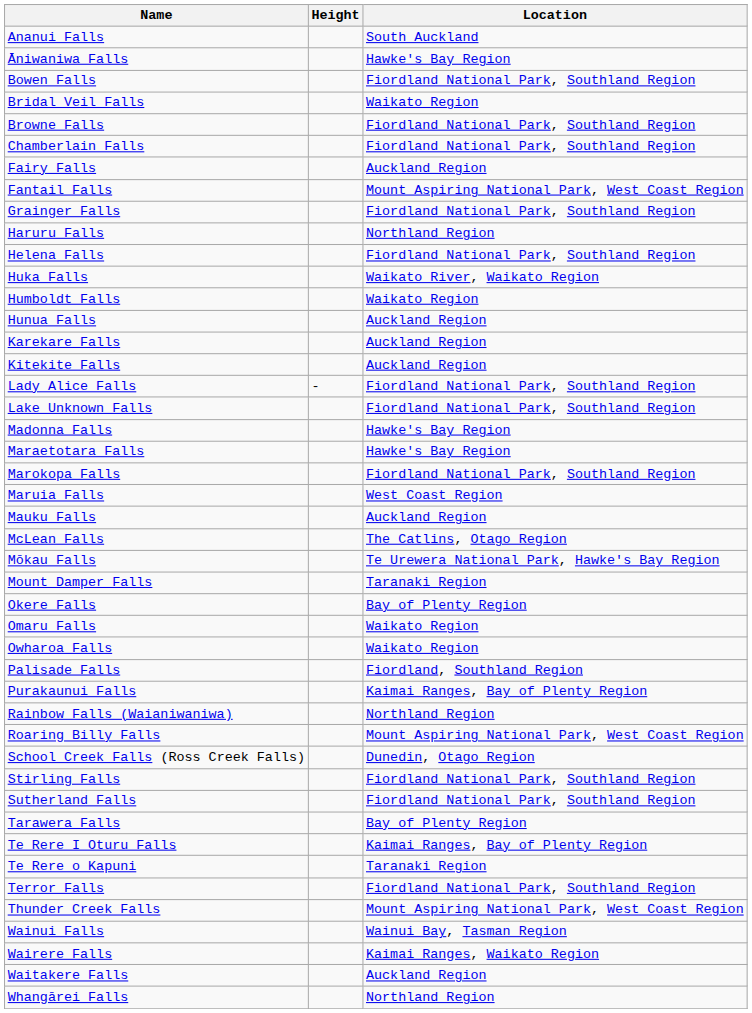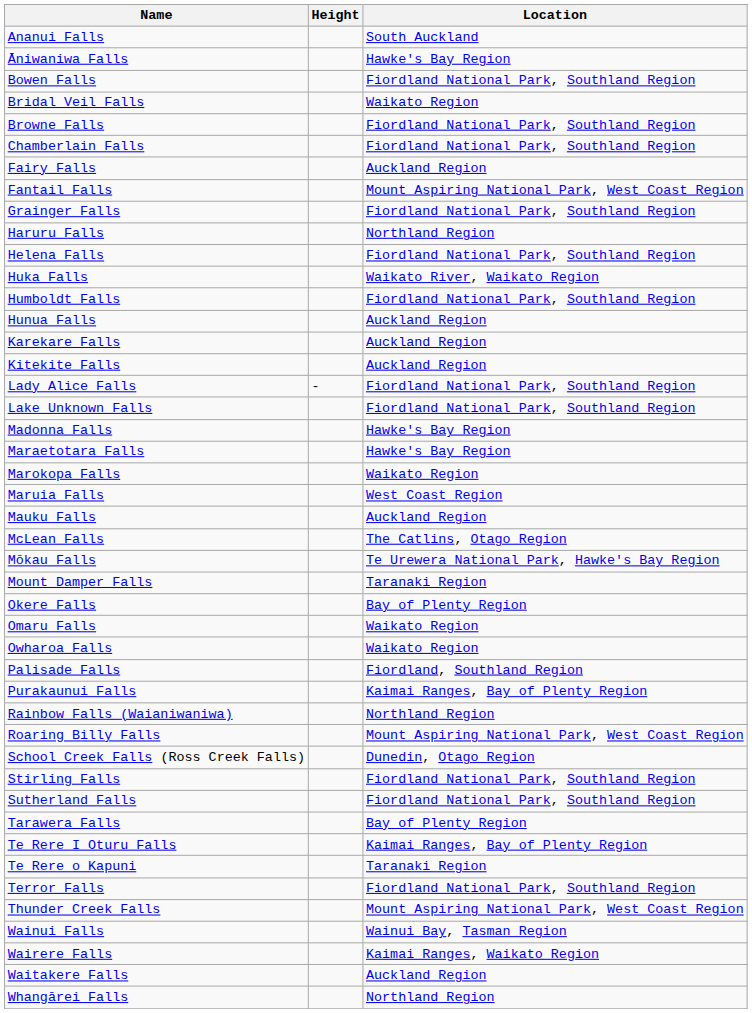 <table class="wikitable sortable">
 <tr>
 <th>Name</th>
 <th data-sort-type="number">Height</th>
 <th>Location</th>
 </tr>
 <tr>
 <td><a href='#'>Ananui Falls</a></td>
 <td></td>
 <td><a href='#'>South Auckland</a></td>
 </tr>
 <tr>
 <td><a href='#'>Āniwaniwa Falls</a></td>
 <td></td>
 <td><a href='#'>Hawke's Bay Region</a></td>
 </tr>
 <tr>
 <td><a href='#'>Bowen Falls</a></td>
 <td></td>
 <td><a href='#'>Fiordland National Park</a>, <a href='#'>Southland Region</a></td>
 </tr>
 <tr>
 <td><a href='#'>Bridal Veil Falls</a></td>
 <td></td>
 <td><a href='#'>Waikato Region</a></td>
 </tr>
 <tr>
 <td><a href='#'>Browne Falls</a></td>
 <td></td>
 <td><a href='#'>Fiordland National Park</a>, <a href='#'>Southland Region</a></td>
 </tr>
 <tr>
 <td><a href='#'>Chamberlain Falls</a></td>
 <td></td>
 <td><a href='#'>Fiordland National Park</a>, <a href='#'>Southland Region</a></td>
 </tr>
 <tr>
 <td><a href='#'>Fairy Falls</a></td>
 <td></td>
 <td><a href='#'>Auckland Region</a></td>
 </tr>
 <tr>
 <td><a href='#'>Fantail Falls</a></td>
 <td></td>
 <td><a href='#'>Mount Aspiring National Park</a>, <a href='#'>West Coast Region</a></td>
 </tr>
 <tr>
 <td><a href='#'>Grainger Falls</a></td>
 <td></td>
 <td><a href='#'>Fiordland National Park</a>, <a href='#'>Southland Region</a></td>
 </tr>
 <tr>
 <td><a href='#'>Haruru Falls</a></td>
 <td></td>
 <td><a href='#'>Northland Region</a></td>
 </tr>
 <tr>
 <td><a href='#'>Helena Falls</a></td>
 <td></td>
 <td><a href='#'>Fiordland National Park</a>, <a href='#'>Southland Region</a></td>
 </tr>
 <tr>
 <td><a href='#'>Huka Falls</a></td>
 <td></td>
 <td><a href='#'>Waikato River</a>, <a href='#'>Waikato Region</a></td>
 </tr>
 <tr>
 <td><a href='#'>Humboldt Falls</a></td>
 <td></td>
-<td><a href='#'>Waikato Region</a></td>
+<td><a href='#'>Fiordland National Park</a>, <a href='#'>Southland Region</a></td>
 </tr>
 <tr>
 <td><a href='#'>Hunua Falls</a></td>
 <td></td>
 <td><a href='#'>Auckland Region</a></td>
 </tr>
 <tr>
 <td><a href='#'>Karekare Falls</a></td>
 <td></td>
 <td><a href='#'>Auckland Region</a></td>
 </tr>
 <tr>
 <td><a href='#'>Kitekite Falls</a></td>
 <td></td>
 <td><a href='#'>Auckland Region</a></td>
 </tr>
 <tr>
 <td><a href='#'>Lady Alice Falls</a></td>
 <td> - </td>
 <td><a href='#'>Fiordland National Park</a>, <a href='#'>Southland Region</a></td>
 </tr>
 <tr>
 <td><a href='#'>Lake Unknown Falls</a></td>
 <td></td>
 <td><a href='#'>Fiordland National Park</a>, <a href='#'>Southland Region</a></td>
 </tr>
 <tr>
 <td><a href='#'>Madonna Falls</a></td>
 <td></td>
 <td><a href='#'>Hawke's Bay Region</a></td>
 </tr>
 <tr>
 <td><a href='#'>Maraetotara Falls</a></td>
 <td></td>
 <td><a href='#'>Hawke's Bay Region</a></td>
 </tr>
 <tr>
 <td><a href='#'>Marokopa Falls</a></td>
 <td></td>
-<td><a href='#'>Fiordland National Park</a>, <a href='#'>Southland Region</a></td>
+<td><a href='#'>Waikato Region</a></td>
 </tr>
 <tr>
 <td><a href='#'>Maruia Falls</a></td>
 <td></td>
 <td><a href='#'>West Coast Region</a></td>
 </tr>
 <tr>
 <td><a href='#'>Mauku Falls</a></td>
 <td></td>
 <td><a href='#'>Auckland Region</a></td>
 </tr>
 <tr>
 <td><a href='#'>McLean Falls</a></td>
 <td></td>
 <td><a href='#'>The Catlins</a>, <a href='#'>Otago Region</a></td>
 </tr>
 <tr>
 <td><a href='#'>Mōkau Falls</a></td>
 <td></td>
 <td><a href='#'>Te Urewera National Park</a>, <a href='#'>Hawke's Bay Region</a></td>
 </tr>
 <tr>
 <td><a href='#'>Mount Damper Falls</a></td>
 <td></td>
 <td><a href='#'>Taranaki Region</a></td>
 </tr>
 <tr>
 <td><a href='#'>Okere Falls</a></td>
 <td></td>
 <td><a href='#'>Bay of Plenty Region</a></td>
 </tr>
 <tr>
 <td><a href='#'>Omaru Falls</a></td>
 <td></td>
 <td><a href='#'>Waikato Region</a></td>
 </tr>
 <tr>
 <td><a href='#'>Owharoa Falls</a></td>
 <td></td>
 <td><a href='#'>Waikato Region</a></td>
 </tr>
 <tr>
 <td><a href='#'>Palisade Falls</a></td>
 <td></td>
 <td><a href='#'>Fiordland</a>, <a href='#'>Southland Region</a></td>
 </tr>
 <tr>
 <td><a href='#'>Purakaunui Falls</a></td>
 <td></td>
 <td><a href='#'>Kaimai Ranges</a>, <a href='#'>Bay of Plenty Region</a></td>
 </tr>
 <tr>
 <td><a href='#'>Rainbow Falls (Waianiwaniwa)</a></td>
 <td></td>
 <td><a href='#'>Northland Region</a></td>
 </tr>
 <tr>
 <td><a href='#'>Roaring Billy Falls</a></td>
 <td></td>
 <td><a href='#'>Mount Aspiring National Park</a>, <a href='#'>West Coast Region</a></td>
 </tr>
 <tr>
 <td><a href='#'>School Creek Falls</a> (Ross Creek Falls)</td>
 <td></td>
 <td><a href='#'>Dunedin</a>, <a href='#'>Otago Region</a></td>
 </tr>
 <tr>
 <td><a href='#'>Stirling Falls</a></td>
 <td></td>
 <td><a href='#'>Fiordland National Park</a>, <a href='#'>Southland Region</a></td>
 </tr>
 <tr>
 <td><a href='#'>Sutherland Falls</a></td>
 <td></td>
 <td><a href='#'>Fiordland National Park</a>, <a href='#'>Southland Region</a></td>
 </tr>
 <tr>
 <td><a href='#'>Tarawera Falls</a></td>
 <td></td>
 <td><a href='#'>Bay of Plenty Region</a></td>
 </tr>
 <tr>
 <td><a href='#'>Te Rere I Oturu Falls</a></td>
 <td></td>
 <td><a href='#'>Kaimai Ranges</a>, <a href='#'>Bay of Plenty Region</a></td>
 </tr>
 <tr>
 <td><a href='#'>Te Rere o Kapuni</a></td>
 <td></td>
 <td><a href='#'>Taranaki Region</a></td>
 </tr>
 <tr>
 <td><a href='#'>Terror Falls</a></td>
 <td></td>
 <td><a href='#'>Fiordland National Park</a>, <a href='#'>Southland Region</a></td>
 </tr>
 <tr>
 <td><a href='#'>Thunder Creek Falls</a></td>
 <td></td>
 <td><a href='#'>Mount Aspiring National Park</a>, <a href='#'>West Coast Region</a></td>
 </tr>
 <tr>
 <td><a href='#'>Wainui Falls</a></td>
 <td></td>
 <td><a href='#'>Wainui Bay</a>, <a href='#'>Tasman Region</a></td>
 </tr>
 <tr>
 <td><a href='#'>Wairere Falls</a></td>
 <td></td>
 <td><a href='#'>Kaimai Ranges</a>, <a href='#'>Waikato Region</a></td>
 </tr>
 <tr>
 <td><a href='#'>Waitakere Falls</a></td>
 <td></td>
 <td><a href='#'>Auckland Region</a></td>
 </tr>
 <tr>
 <td><a href='#'>Whangārei Falls</a></td>
 <td></td>
 <td><a href='#'>Northland Region</a></td>
 </tr>
 </table>
